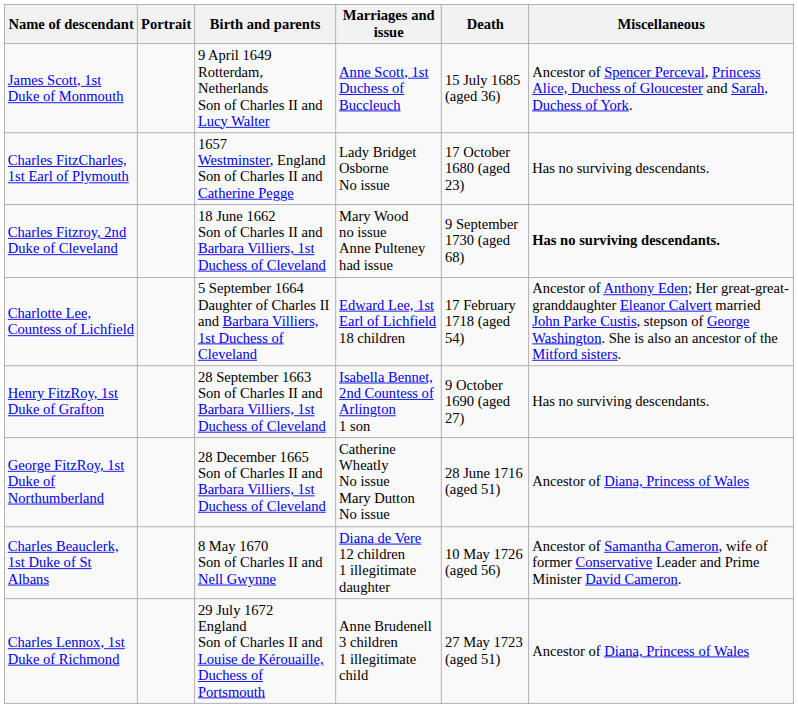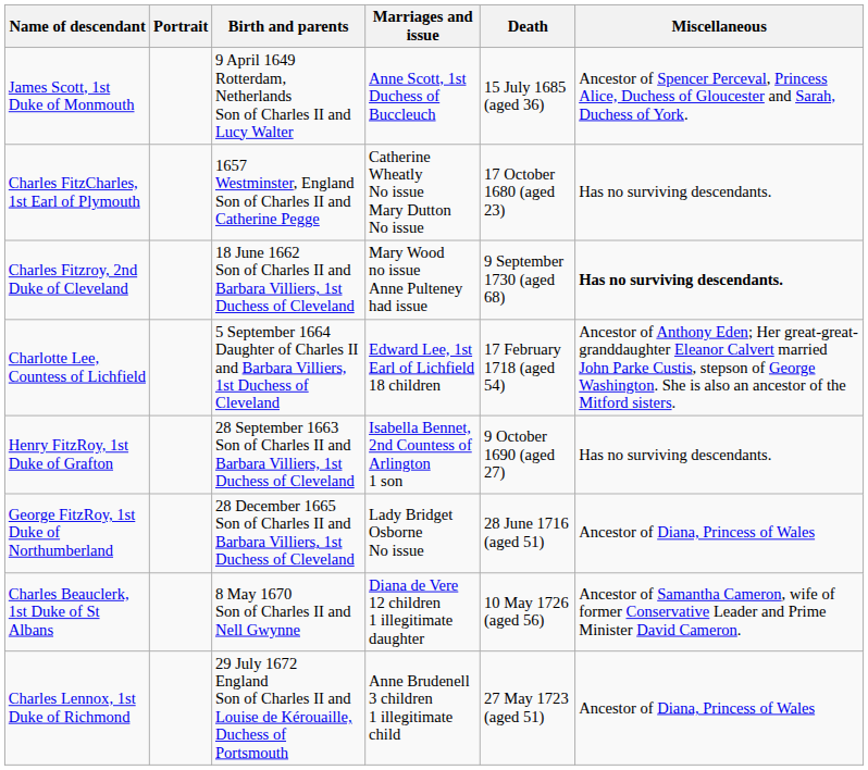 <table class="wikitable">
 <tr ->
 <th>Name of descendant</th>
 <th>Portrait</th>
 <th>Birth and parents</th>
 <th>Marriages and issue</th>
 <th>Death</th>
 <th>Miscellaneous</th>
 </tr>
 <tr>
 <td><a href='#'>James Scott, 1st Duke of Monmouth</a></td>
 <td></td>
 <td>9 April 1649<br>Rotterdam, Netherlands<br>Son of Charles II and <a href='#'>Lucy Walter</a></td>
 <td><a href='#'>Anne Scott, 1st Duchess of Buccleuch</a></td>
 <td>15 July 1685 (aged 36)</td>
 <td>Ancestor of <a href='#'>Spencer Perceval</a>, <a href='#'>Princess Alice, Duchess of Gloucester</a> and <a href='#'>Sarah, Duchess of York</a>.</td>
 </tr>
 <tr>
 <td><a href='#'>Charles FitzCharles, 1st Earl of Plymouth</a></td>
 <td></td>
 <td>1657<br><a href='#'>Westminster</a>, England<br>Son of Charles II and <a href='#'>Catherine Pegge</a></td>
-<td>Lady Bridget Osborne<br>No issue</td>
+<td>Catherine Wheatly<br>No issue<br>Mary Dutton<br>No issue</td>
 <td>17 October 1680 (aged 23)</td>
 <td>Has no surviving descendants.</td>
 </tr>
 <tr>
 <td><a href='#'>Charles Fitzroy, 2nd Duke of Cleveland</a></td>
 <td></td>
 <td>18 June 1662<br>Son of Charles II and <a href='#'>Barbara Villiers, 1st Duchess of Cleveland</a></td>
 <td>Mary Wood<br>no issue<br>Anne Pulteney<br>had issue</td>
 <td>9 September 1730 (aged 68)</td>
 <td><strong>Has no surviving descendants.</strong></td>
 </tr>
 <tr>
 <td><a href='#'>Charlotte Lee, Countess of Lichfield</a></td>
 <td></td>
 <td>5 September 1664<br>Daughter of Charles II and <a href='#'>Barbara Villiers, 1st Duchess of Cleveland</a></td>
 <td><a href='#'>Edward Lee, 1st Earl of Lichfield</a><br>18 children</td>
 <td>17 February 1718 (aged 54)</td>
 <td>Ancestor of <a href='#'>Anthony Eden</a>; Her great-great-granddaughter <a href='#'>Eleanor Calvert</a> married <a href='#'>John Parke Custis</a>, stepson of <a href='#'>George Washington</a>. She is also an ancestor of the <a href='#'>Mitford sisters</a>.</td>
 </tr>
 <tr>
 <td><a href='#'>Henry FitzRoy, 1st Duke of Grafton</a></td>
 <td></td>
 <td>28 September 1663<br>Son of Charles II and <a href='#'>Barbara Villiers, 1st Duchess of Cleveland</a></td>
 <td><a href='#'>Isabella Bennet, 2nd Countess of Arlington</a><br>1 son</td>
 <td>9 October 1690 (aged 27)</td>
 <td>Has no surviving descendants.</td>
 </tr>
 <tr>
 <td><a href='#'>George FitzRoy, 1st Duke of Northumberland</a></td>
 <td></td>
 <td>28 December 1665<br>Son of Charles II and <a href='#'>Barbara Villiers, 1st Duchess of Cleveland</a></td>
-<td>Catherine Wheatly<br>No issue<br>Mary Dutton<br>No issue</td>
+<td>Lady Bridget Osborne<br>No issue</td>
 <td>28 June 1716 (aged 51)</td>
 <td>Ancestor of <a href='#'>Diana, Princess of Wales</a></td>
 </tr>
 <tr>
 <td><a href='#'>Charles Beauclerk, 1st Duke of St Albans</a></td>
 <td></td>
 <td>8 May 1670<br>Son of Charles II and <a href='#'>Nell Gwynne</a></td>
 <td><a href='#'>Diana de Vere</a><br>12 children<br>1 illegitimate daughter</td>
 <td>10 May 1726 (aged 56)</td>
 <td>Ancestor of <a href='#'>Samantha Cameron</a>, wife of former <a href='#'>Conservative</a> Leader and Prime Minister <a href='#'>David Cameron</a>.</td>
 </tr>
 <tr>
 <td><a href='#'>Charles Lennox, 1st Duke of Richmond</a></td>
 <td></td>
 <td>29 July 1672<br>England<br>Son of Charles II and <a href='#'>Louise de Kérouaille, Duchess of Portsmouth</a></td>
 <td>Anne Brudenell<br>3 children<br>1 illegitimate child</td>
 <td>27 May 1723 (aged 51)</td>
 <td>Ancestor of <a href='#'>Diana, Princess of Wales</a></td>
 </tr>
 </table>
